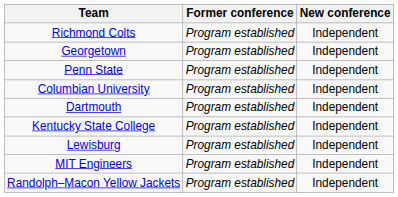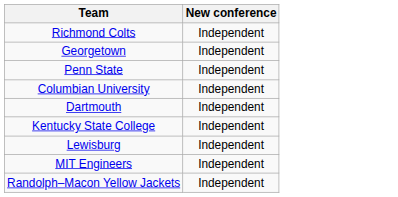 <table class="wikitable">
 <tr>
 <th>Team</th>
-<th>Former conference</th>
 <th>New conference</th>
 </tr>
 <tr style="text-align:center;">
 <td><a href='#'>Richmond Colts</a></td>
-<td><em>Program established</em></td>
 <td>Independent</td>
 </tr>
 <tr style="text-align:center;">
 <td><a href='#'>Georgetown</a></td>
-<td><em>Program established</em></td>
 <td>Independent</td>
 </tr>
 <tr style="text-align:center;">
 <td><a href='#'>Penn State</a></td>
-<td><em>Program established</em></td>
 <td>Independent</td>
 </tr>
 <tr style="text-align:center;">
 <td><a href='#'>Columbian University</a></td>
-<td><em>Program established</em></td>
 <td>Independent</td>
 </tr>
 <tr style="text-align:center;">
 <td><a href='#'>Dartmouth</a></td>
-<td><em>Program established</em></td>
 <td>Independent</td>
 </tr>
 <tr style="text-align:center;">
 <td><a href='#'>Kentucky State College</a></td>
-<td><em>Program established</em></td>
 <td>Independent</td>
 </tr>
 <tr style="text-align:center;">
 <td><a href='#'>Lewisburg</a></td>
-<td><em>Program established</em></td>
 <td>Independent</td>
 </tr>
 <tr style="text-align:center;">
 <td><a href='#'>MIT Engineers</a></td>
-<td><em>Program established</em></td>
 <td>Independent</td>
 </tr>
 <tr style="text-align:center;">
 <td><a href='#'>Randolph–Macon Yellow Jackets</a></td>
-<td><em>Program established</em></td>
 <td>Independent</td>
 </tr>
 </table>
